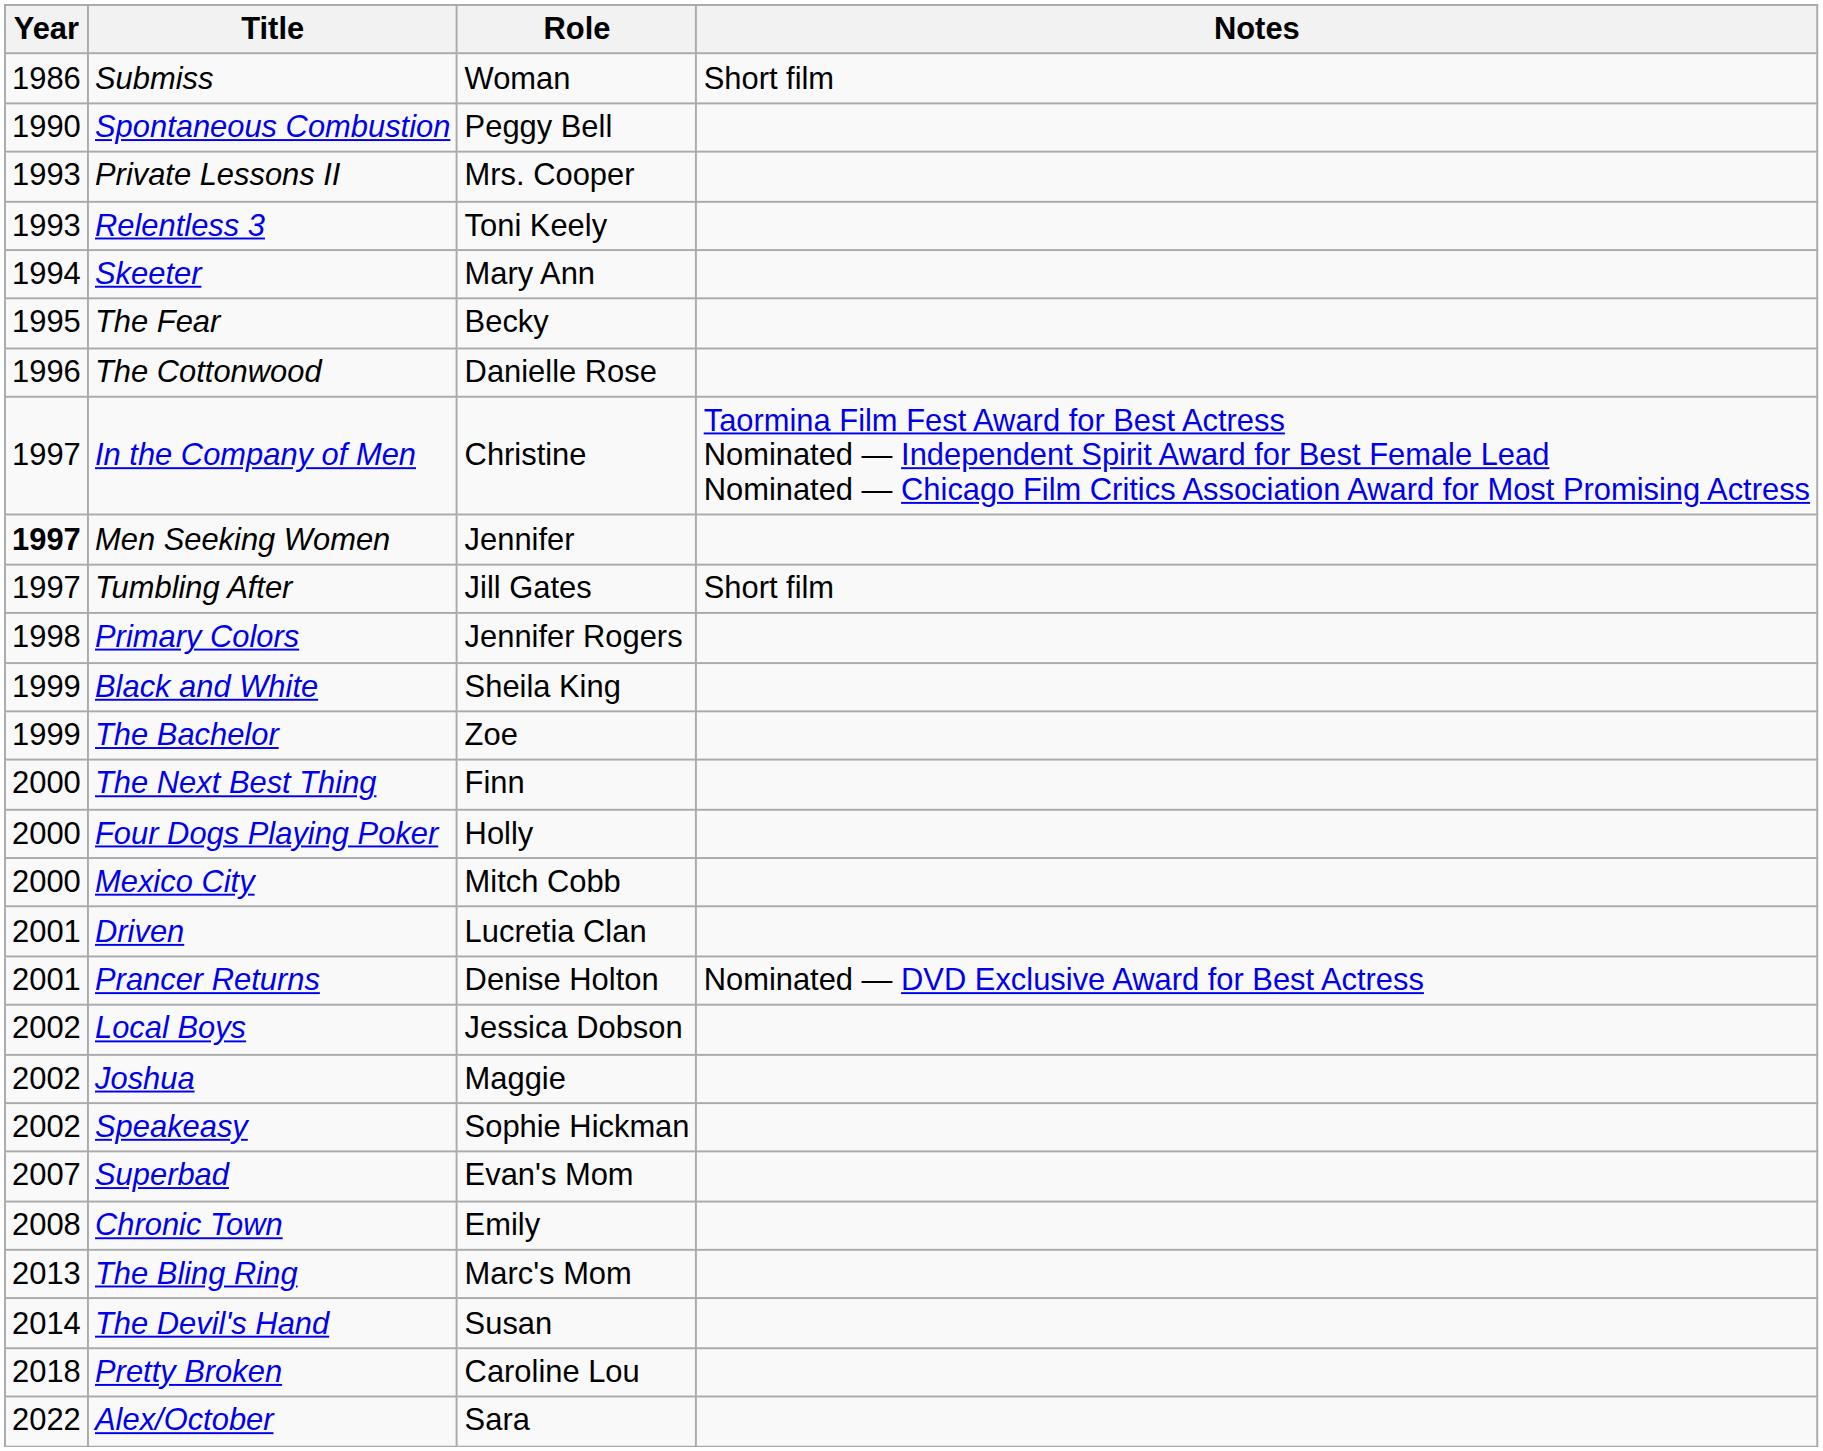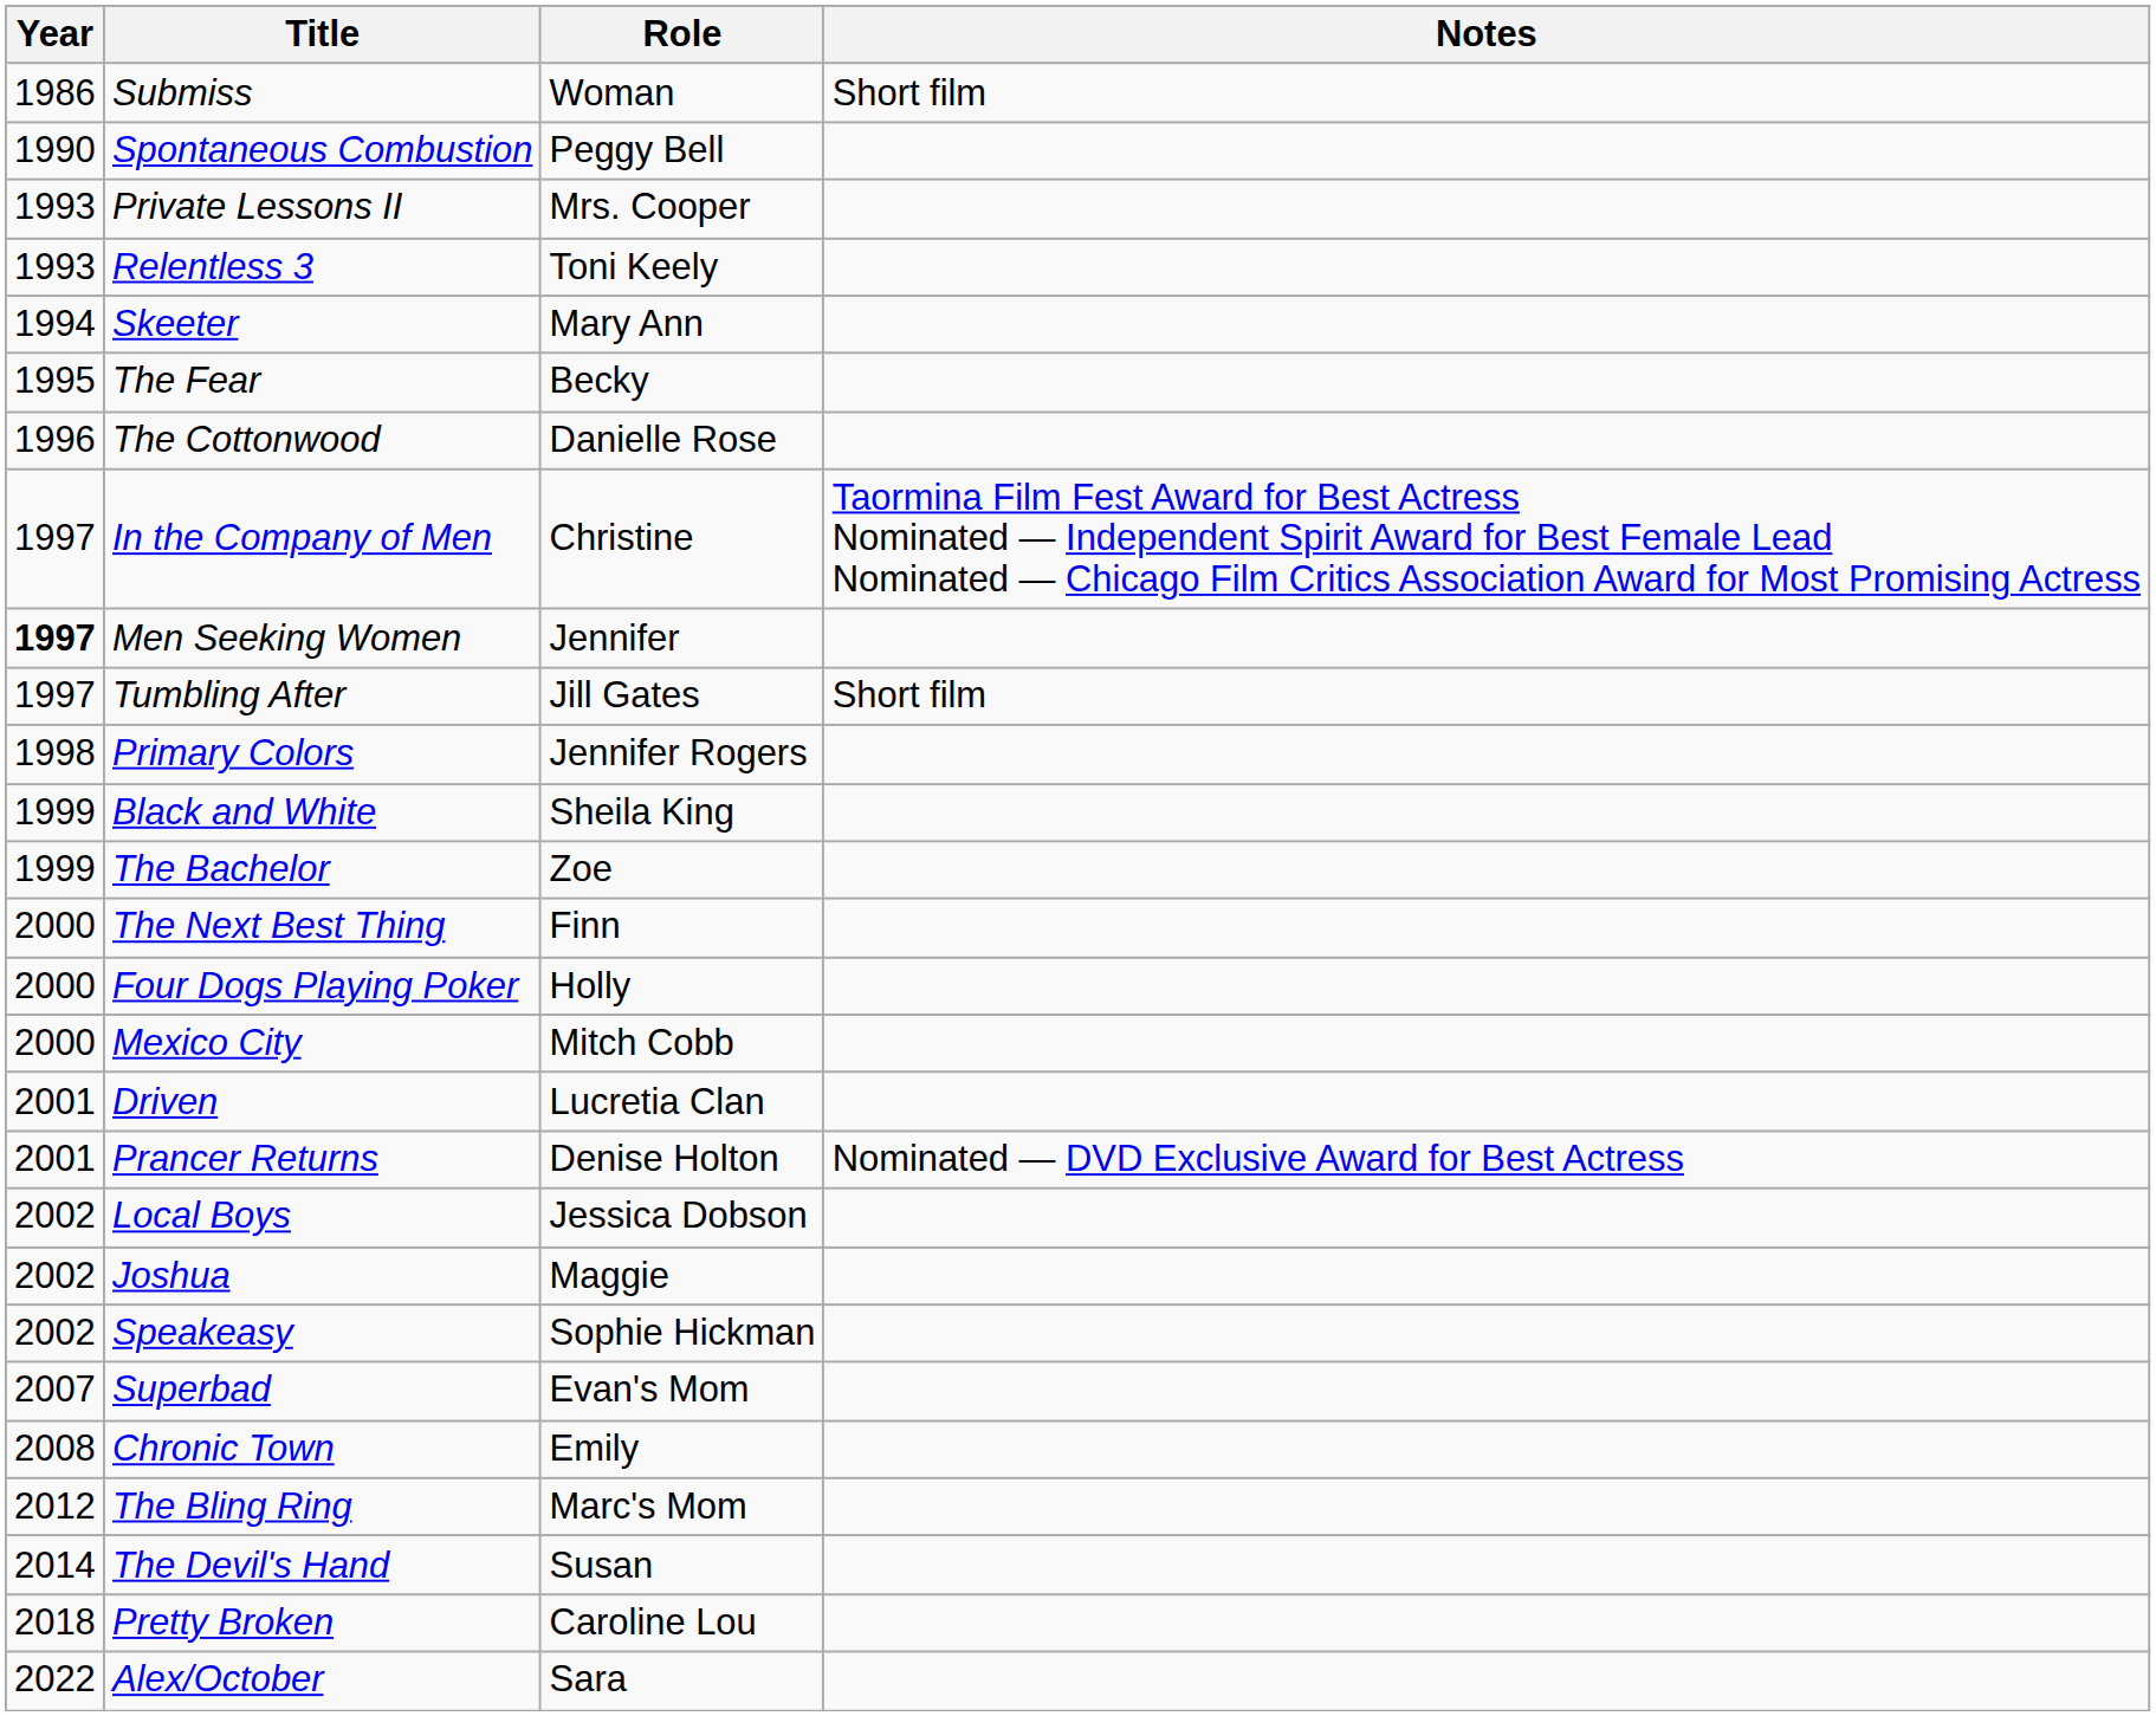 <table class="wikitable sortable">
 <tr>
 <th>Year</th>
 <th>Title</th>
 <th>Role</th>
 <th class="unsortable">Notes</th>
 </tr>
 <tr>
 <td>1986</td>
 <td><em>Submiss</em></td>
 <td>Woman</td>
 <td>Short film</td>
 </tr>
 <tr>
 <td>1990</td>
 <td><em><a href='#'>Spontaneous Combustion</a></em></td>
 <td>Peggy Bell</td>
 <td></td>
 </tr>
 <tr>
 <td>1993</td>
 <td><em>Private Lessons II</em></td>
 <td>Mrs. Cooper</td>
 <td></td>
 </tr>
 <tr>
 <td>1993</td>
 <td><em><a href='#'>Relentless 3</a></em></td>
 <td>Toni Keely</td>
 <td></td>
 </tr>
 <tr>
 <td>1994</td>
 <td><em><a href='#'>Skeeter</a></em></td>
 <td>Mary Ann</td>
 <td></td>
 </tr>
 <tr>
 <td>1995</td>
 <td><em>The Fear</em></td>
 <td>Becky</td>
 <td></td>
 </tr>
 <tr>
 <td>1996</td>
 <td><em>The Cottonwood</em></td>
 <td>Danielle Rose</td>
 <td></td>
 </tr>
 <tr>
 <td>1997</td>
 <td><em><a href='#'>In the Company of Men</a></em></td>
 <td>Christine</td>
 <td><a href='#'>Taormina Film Fest Award for Best Actress</a><br>Nominated — <a href='#'>Independent Spirit Award for Best Female Lead</a><br>Nominated — <a href='#'>Chicago Film Critics Association Award for Most Promising Actress</a></td>
 </tr>
 <tr>
 <td><strong>1997</strong></td>
 <td><em>Men Seeking Women</em></td>
 <td>Jennifer</td>
 <td></td>
 </tr>
 <tr>
 <td>1997</td>
 <td><em>Tumbling After</em></td>
 <td>Jill Gates</td>
 <td>Short film</td>
 </tr>
 <tr>
 <td>1998</td>
 <td><em><a href='#'>Primary Colors</a></em></td>
 <td>Jennifer Rogers</td>
 <td></td>
 </tr>
 <tr>
 <td>1999</td>
 <td><em><a href='#'>Black and White</a></em></td>
 <td>Sheila King</td>
 <td></td>
 </tr>
 <tr>
 <td>1999</td>
 <td><em><a href='#'>The Bachelor</a> </em></td>
 <td>Zoe</td>
 <td></td>
 </tr>
 <tr>
 <td>2000</td>
 <td><em><a href='#'>The Next Best Thing</a></em></td>
 <td>Finn</td>
 <td></td>
 </tr>
 <tr>
 <td>2000</td>
 <td><em><a href='#'>Four Dogs Playing Poker</a></em></td>
 <td>Holly</td>
 <td></td>
 </tr>
 <tr>
 <td>2000</td>
 <td><em><a href='#'>Mexico City</a></em></td>
 <td>Mitch Cobb</td>
 <td></td>
 </tr>
 <tr>
 <td>2001</td>
 <td><em><a href='#'>Driven</a></em></td>
 <td>Lucretia Clan</td>
 <td></td>
 </tr>
 <tr>
 <td>2001</td>
 <td><em><a href='#'>Prancer Returns</a></em></td>
 <td>Denise Holton</td>
 <td>Nominated — <a href='#'>DVD Exclusive Award for Best Actress</a></td>
 </tr>
 <tr>
 <td>2002</td>
 <td><em><a href='#'>Local Boys</a></em></td>
 <td>Jessica Dobson</td>
 <td></td>
 </tr>
 <tr>
 <td>2002</td>
 <td><em><a href='#'>Joshua</a></em></td>
 <td>Maggie</td>
 <td></td>
 </tr>
 <tr>
 <td>2002</td>
 <td><em><a href='#'>Speakeasy</a></em></td>
 <td>Sophie Hickman</td>
 <td></td>
 </tr>
 <tr>
 <td>2007</td>
 <td><em><a href='#'>Superbad</a></em></td>
 <td>Evan's Mom</td>
 <td></td>
 </tr>
 <tr>
 <td>2008</td>
 <td><em><a href='#'>Chronic Town</a></em></td>
 <td>Emily</td>
 <td></td>
 </tr>
 <tr>
-<td>2013</td>
+<td>2012</td>
 <td><em><a href='#'>The Bling Ring</a></em></td>
 <td>Marc's Mom</td>
 <td></td>
 </tr>
 <tr>
 <td>2014</td>
 <td><em> <a href='#'>The Devil's Hand</a></em></td>
 <td>Susan</td>
 <td></td>
 </tr>
 <tr>
 <td>2018</td>
 <td><em><a href='#'>Pretty Broken</a></em></td>
 <td>Caroline Lou</td>
 <td></td>
 </tr>
 <tr>
 <td>2022</td>
 <td><em><a href='#'>Alex/October</a></em></td>
 <td>Sara</td>
 <td></td>
 </tr>
 </table>
